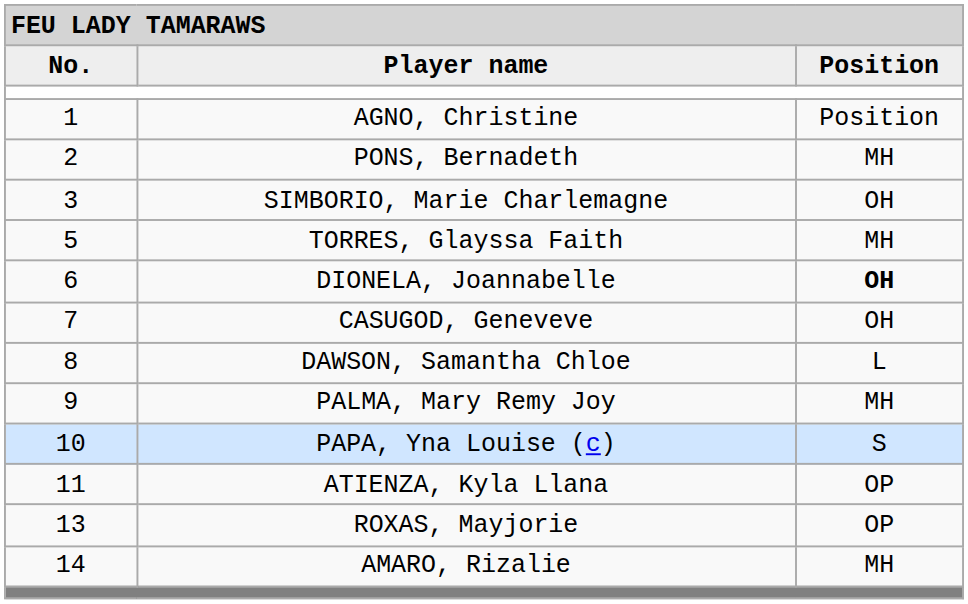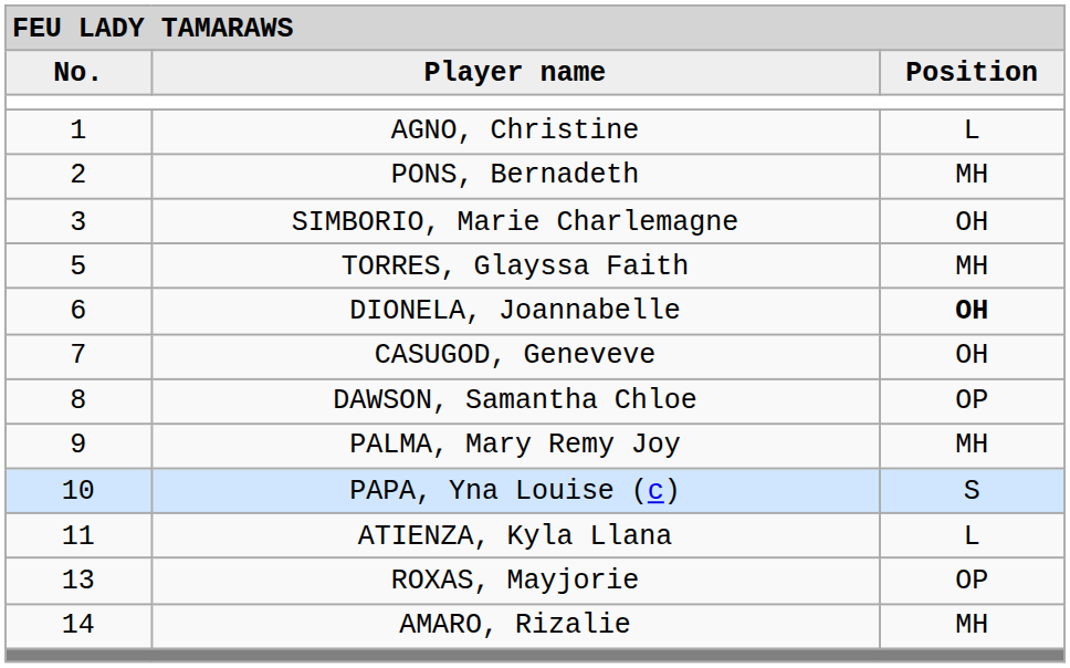 <table class='wikitable mw-collapsible mw-collapsed' style='text-align: center; width: 500px; border: none;'>
 <tr>
 <th style="background:#D4D4D4; text-align:left;" colspan=3> FEU LADY TAMARAWS</th>
 </tr>
 <tr style="background:#EEEEEE; font-weight:bold;">
 <td width=10%>No.</td>
 <td width=50%>Player name</td>
 <td width=10%>Position</td>
 </tr>
 <tr style="background:#FFFFFF;">
 <td colspan=3 align=center></td>
 </tr>
 <tr>
 <td align=center>1</td>
 <td>AGNO, Christine</td>
-<td width=10%>Position</td>
+<td align=center>L</td>
 </tr>
 <tr>
 <td align=center>2</td>
 <td>PONS, Bernadeth</td>
 <td align=center>MH</td>
 </tr>
 <tr>
 <td align=center>3</td>
 <td>SIMBORIO, Marie Charlemagne</td>
 <td align=center>OH</td>
 </tr>
 <tr>
 <td align=center>5</td>
 <td>TORRES, Glayssa Faith</td>
 <td align=center>MH</td>
 </tr>
 <tr>
 <td align=center>6</td>
 <td>DIONELA, Joannabelle</td>
 <td align=center><strong>OH</strong></td>
 </tr>
 <tr>
 <td align=center>7</td>
 <td>CASUGOD, Geneveve</td>
 <td align=center>OH</td>
 </tr>
 <tr>
 <td align=center>8</td>
 <td>DAWSON, Samantha Chloe</td>
-<td align=center>L</td>
+<td align=center>OP</td>
 </tr>
 <tr>
 <td align=center>9</td>
 <td>PALMA, Mary Remy Joy</td>
 <td align=center>MH</td>
 </tr>
 <tr bgcolor=#D0E6FF>
 <td align=center>10</td>
 <td>PAPA, Yna Louise (<a href='#'>c</a>)</td>
 <td align=center>S</td>
 </tr>
 <tr>
 <td align=center>11</td>
 <td>ATIENZA, Kyla Llana</td>
-<td align=center>OP</td>
+<td align=center>L</td>
 </tr>
 <tr>
 <td align=center>13</td>
 <td>ROXAS, Mayjorie</td>
 <td align=center>OP</td>
 </tr>
 <tr>
 <td align=center>14</td>
 <td>AMARO, Rizalie</td>
 <td align=center>MH</td>
 </tr>
 <tr>
 <th style="background:gray;" colspan=3></th>
 </tr>
 <tr>
 </tr>
 </table>
